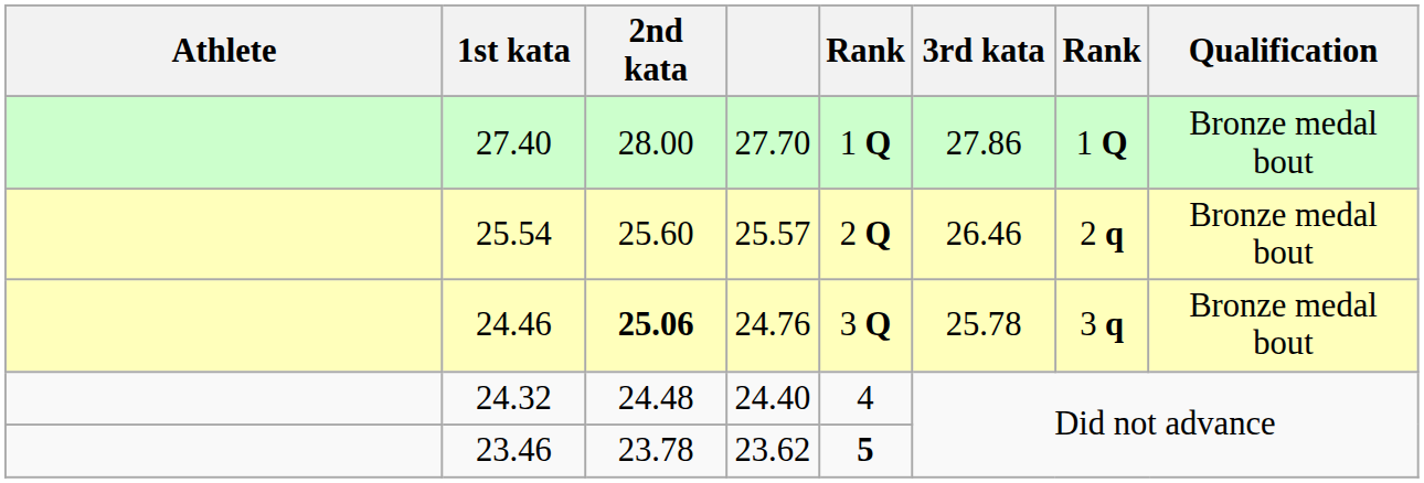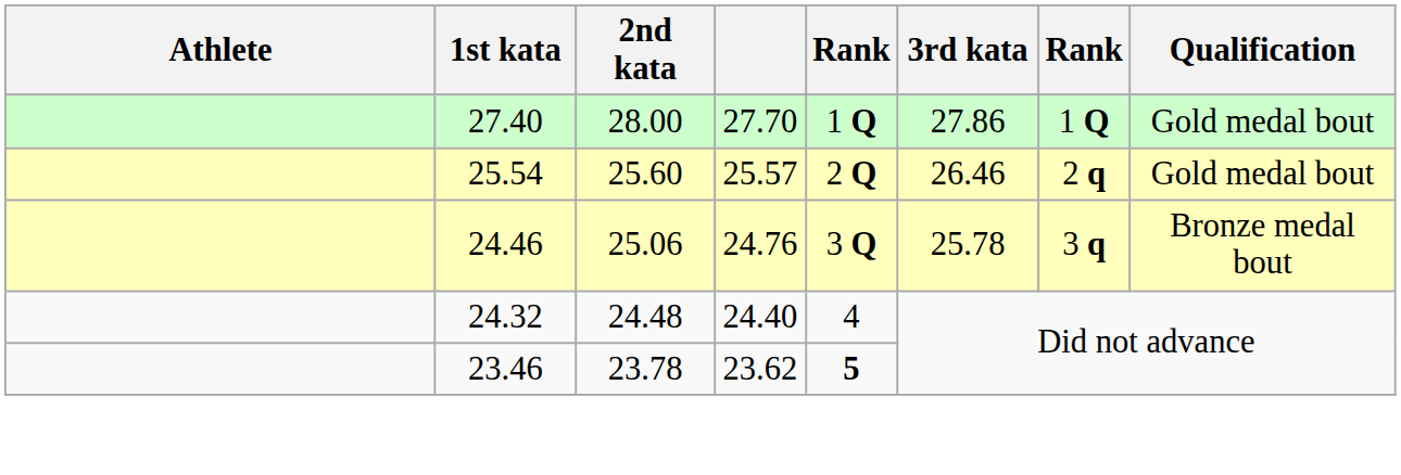 <table class="wikitable sortable" style="text-align:center">
 <tr>
 <th width=200>Athlete</th>
 <th width=60>1st kata</th>
 <th width=60>2nd kata</th>
 <th width=30></th>
 <th width=30>Rank</th>
 <th width=60>3rd kata</th>
 <th width=30>Rank</th>
 <th width=120>Qualification</th>
 </tr>
 <tr bgcolor="#ccffcc">
 <td style="text-align:left;"></td>
 <td>27.40</td>
 <td>28.00</td>
 <td>27.70</td>
 <td>1 <strong>Q</strong></td>
 <td>27.86</td>
 <td>1 <strong>Q</strong></td>
-<td>Bronze medal bout</td>
+<td>Gold medal bout</td>
 </tr>
 <tr bgcolor="#ffffbb">
 <td style="text-align:left;"></td>
 <td>25.54</td>
 <td>25.60</td>
 <td>25.57</td>
 <td>2 <strong>Q</strong></td>
 <td>26.46</td>
 <td>2 <strong>q </strong></td>
-<td>Bronze medal bout</td>
+<td>Gold medal bout</td>
 </tr>
 <tr bgcolor="#ffffbb">
 <td style="text-align:left;"></td>
 <td>24.46</td>
-<td><strong>25.06</strong></td>
+<td>25.06</td>
 <td>24.76</td>
 <td>3 <strong>Q</strong></td>
 <td>25.78</td>
 <td>3 <strong>q </strong></td>
 <td>Bronze medal bout</td>
 </tr>
 <tr>
 <td style="text-align:left;"></td>
 <td>24.32</td>
 <td>24.48</td>
 <td>24.40</td>
 <td>4</td>
 <td rowspan="2" colspan="3" align="center" style="vertical-align:middle;">Did not advance</td>
 </tr>
 <tr>
 <td style="text-align:left;"></td>
 <td>23.46</td>
 <td>23.78</td>
 <td>23.62</td>
 <td><strong>5</strong></td>
 </tr>
 </table>
